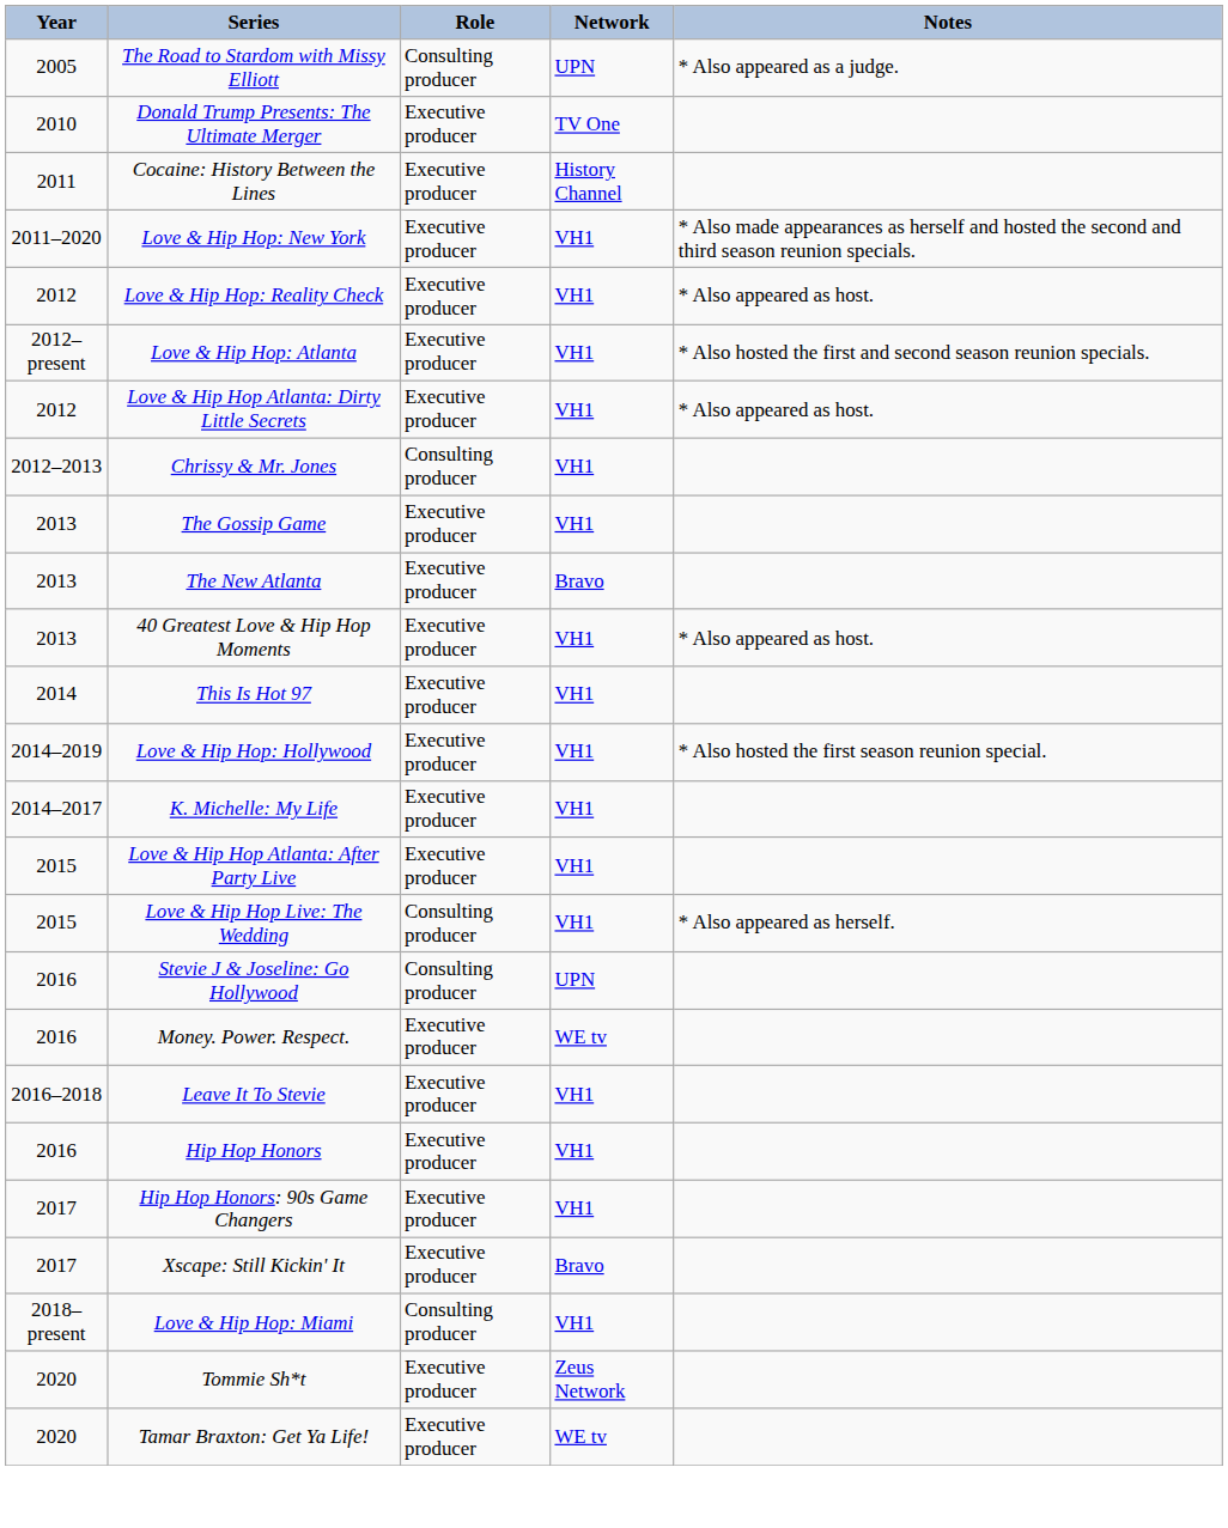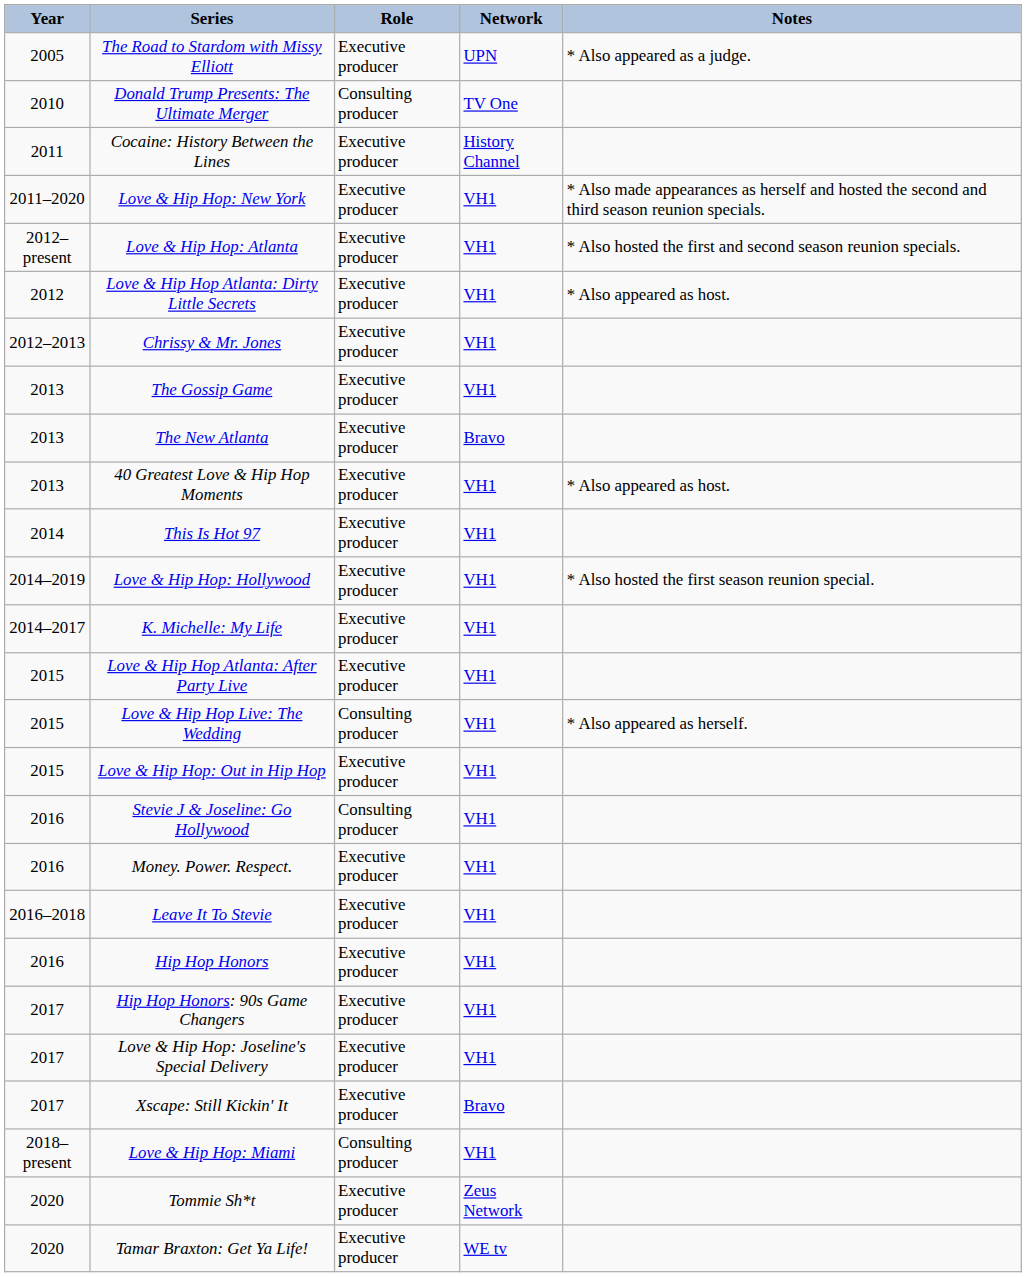 <table class="wikitable" style="font-size:90%">
 <tr style="text-align:center;">
 <th style="background:#B0C4DE;">Year</th>
 <th style="background:#B0C4DE;">Series</th>
 <th style="background:#B0C4DE;">Role</th>
 <th style="background:#B0C4DE;">Network</th>
 <th style="background:#B0C4DE;">Notes</th>
 </tr>
 <tr>
 <td style="text-align:center;">2005</td>
 <td style="text-align:center;"><em><a href='#'>The Road to Stardom with Missy Elliott</a></em></td>
-<td>Consulting producer</td>
+<td>Executive producer</td>
 <td><a href='#'>UPN</a></td>
 <td>* Also appeared as a judge.</td>
 </tr>
 <tr>
 <td style="text-align:center;">2010</td>
 <td style="text-align:center;"><em><a href='#'>Donald Trump Presents: The Ultimate Merger</a></em></td>
-<td>Executive producer</td>
+<td>Consulting producer</td>
 <td><a href='#'>TV One</a></td>
 <td></td>
 </tr>
 <tr>
 <td style="text-align:center;">2011</td>
 <td style="text-align:center;"><em>Cocaine: History Between the Lines</em></td>
 <td>Executive producer</td>
 <td><a href='#'>History Channel</a></td>
 <td></td>
 </tr>
 <tr>
 <td style="text-align:center;">2011–2020</td>
 <td style="text-align:center;"><em><a href='#'>Love & Hip Hop: New York</a></em></td>
 <td>Executive producer</td>
 <td><a href='#'>VH1</a></td>
 <td>* Also made appearances as herself and hosted the second and third season reunion specials.</td>
 </tr>
 <tr>
-<td style="text-align:center;">2012</td>
-<td style="text-align:center;"><em><a href='#'>Love & Hip Hop: Reality Check</a></em></td>
-<td>Executive producer</td>
-<td><a href='#'>VH1</a></td>
-<td>* Also appeared as host.</td>
-</tr>
-<tr>
 <td style="text-align:center;">2012–present</td>
 <td style="text-align:center;"><em><a href='#'>Love & Hip Hop: Atlanta</a></em></td>
 <td>Executive producer</td>
 <td><a href='#'>VH1</a></td>
 <td>* Also hosted the first and second season reunion specials.</td>
 </tr>
 <tr>
 <td style="text-align:center;">2012</td>
 <td style="text-align:center;"><em><a href='#'>Love & Hip Hop Atlanta: Dirty Little Secrets</a></em></td>
 <td>Executive producer</td>
 <td><a href='#'>VH1</a></td>
 <td>* Also appeared as host.</td>
 </tr>
 <tr>
 <td style="text-align:center;">2012–2013</td>
 <td style="text-align:center;"><em><a href='#'>Chrissy & Mr. Jones</a></em></td>
-<td>Consulting producer</td>
+<td>Executive producer</td>
 <td><a href='#'>VH1</a></td>
 <td></td>
 </tr>
 <tr>
 <td style="text-align:center;">2013</td>
 <td style="text-align:center;"><em><a href='#'>The Gossip Game</a></em></td>
 <td>Executive producer</td>
 <td><a href='#'>VH1</a></td>
 <td></td>
 </tr>
 <tr>
 <td style="text-align:center;">2013</td>
 <td style="text-align:center;"><em><a href='#'>The New Atlanta</a></em></td>
 <td>Executive producer</td>
 <td><a href='#'>Bravo</a></td>
 <td></td>
 </tr>
 <tr>
 <td style="text-align:center;">2013</td>
 <td style="text-align:center;"><em>40 Greatest Love & Hip Hop Moments</em></td>
 <td>Executive producer</td>
 <td><a href='#'>VH1</a></td>
 <td>* Also appeared as host.</td>
 </tr>
 <tr>
 <td style="text-align:center;">2014</td>
 <td style="text-align:center;"><em><a href='#'>This Is Hot 97</a></em></td>
 <td>Executive producer</td>
 <td><a href='#'>VH1</a></td>
 <td></td>
 </tr>
 <tr>
 <td style="text-align:center;">2014–2019</td>
 <td style="text-align:center;"><em><a href='#'>Love & Hip Hop: Hollywood</a></em></td>
 <td>Executive producer</td>
 <td><a href='#'>VH1</a></td>
 <td>* Also hosted the first season reunion special.</td>
 </tr>
 <tr>
 <td style="text-align:center;">2014–2017</td>
 <td style="text-align:center;"><em><a href='#'>K. Michelle: My Life</a></em></td>
 <td>Executive producer</td>
 <td><a href='#'>VH1</a></td>
 <td></td>
 </tr>
 <tr>
 <td style= "text-align:center;">2015</td>
 <td style= "text-align:center;"><em><a href='#'>Love & Hip Hop Atlanta: After Party Live</a></em></td>
 <td>Executive producer</td>
 <td><a href='#'>VH1</a></td>
 <td></td>
 </tr>
 <tr>
 <td style="text-align:center;">2015</td>
 <td style="text-align:center;"><em><a href='#'>Love & Hip Hop Live: The Wedding</a></em></td>
 <td>Consulting producer</td>
 <td><a href='#'>VH1</a></td>
 <td>* Also appeared as herself.</td>
 </tr>
 <tr>
+<td style= "text-align:center;">2015</td>
+<td style= "text-align:center;"><em><a href='#'>Love & Hip Hop: Out in Hip Hop</a></em></td>
+<td>Executive producer</td>
+<td><a href='#'>VH1</a></td>
+<td></td>
+</tr>
+<tr>
 <td style= "text-align:center;">2016</td>
 <td style= "text-align:center;"><em><a href='#'>Stevie J & Joseline: Go Hollywood</a></em></td>
 <td>Consulting producer</td>
-<td><a href='#'>UPN</a></td>
+<td><a href='#'>VH1</a></td>
 <td></td>
 </tr>
 <tr>
 <td style="text-align:center;">2016</td>
 <td style="text-align:center;"><em>Money. Power. Respect.</em></td>
 <td>Executive producer</td>
-<td><a href='#'>WE tv</a></td>
+<td><a href='#'>VH1</a></td>
 <td></td>
 </tr>
 <tr>
 <td style="text-align:center;">2016–2018</td>
 <td style="text-align:center;"><em><a href='#'>Leave It To Stevie</a></em></td>
 <td>Executive producer</td>
 <td><a href='#'>VH1</a></td>
 <td></td>
 </tr>
 <tr>
 <td style="text-align:center;">2016</td>
 <td style="text-align:center;"><em><a href='#'>Hip Hop Honors</a></em></td>
 <td>Executive producer</td>
 <td><a href='#'>VH1</a></td>
 <td></td>
 </tr>
 <tr>
 <td style="text-align:center;">2017</td>
 <td style="text-align:center;"><em><a href='#'>Hip Hop Honors</a>: 90s Game Changers</em></td>
+<td>Executive producer</td>
+<td><a href='#'>VH1</a></td>
+<td></td>
+</tr>
+<tr>
+<td style= "text-align:center;">2017</td>
+<td style= "text-align:center;"><em>Love & Hip Hop: Joseline's Special Delivery</em></td>
 <td>Executive producer</td>
 <td><a href='#'>VH1</a></td>
 <td></td>
 </tr>
 <tr>
 <td style= "text-align:center;">2017</td>
 <td style= "text-align:center;"><em>Xscape: Still Kickin' It</em></td>
 <td>Executive producer</td>
 <td><a href='#'>Bravo</a></td>
 <td></td>
 </tr>
 <tr>
 <td style= "text-align:center;">2018–present</td>
 <td style= "text-align:center;"><em><a href='#'>Love & Hip Hop: Miami</a></em></td>
 <td>Consulting producer</td>
 <td><a href='#'>VH1</a></td>
 </tr>
 <tr>
 <td style= "text-align:center;">2020</td>
 <td style= "text-align:center;"><em>Tommie Sh*t</em></td>
 <td>Executive producer</td>
 <td><a href='#'>Zeus Network</a></td>
 <td></td>
 </tr>
 <tr>
 <td style= "text-align:center;">2020</td>
 <td style= "text-align:center;"><em>Tamar Braxton: Get Ya Life!</em></td>
 <td>Executive producer</td>
 <td><a href='#'>WE tv</a></td>
 <td></td>
 </tr>
 </table>
